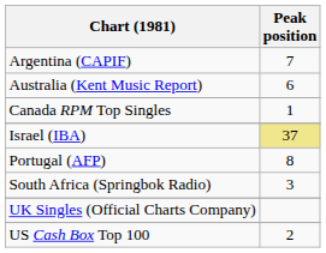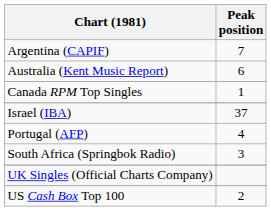 <table class="wikitable sortable plainrowheaders">
 <tr>
 <th>Chart (1981)</th>
 <th>Peak<br>position</th>
 </tr>
 <tr>
 <td>Argentina (<a href='#'>CAPIF</a>) </td>
 <td align="center">7</td>
 </tr>
 <tr>
 <td>Australia (<a href='#'>Kent Music Report</a>)</td>
 <td style="text-align:center;">6</td>
 </tr>
 <tr>
 </tr>
 <tr>
 <td>Canada <em>RPM</em> Top Singles</td>
 <td style="text-align:center;">1</td>
 </tr>
 <tr>
 </tr>
 <tr>
 <td>Israel (<a href='#'>IBA</a>)</td>
-<td style="background: khaki; text-align:center;">37</td>
+<td style="text-align:center;">37</td>
 </tr>
 <tr>
 <td>Portugal (<a href='#'>AFP</a>)</td>
-<td style="text-align:center;">8</td>
+<td style="text-align:center;">4</td>
 </tr>
 <tr>
 <td>South Africa (Springbok Radio)</td>
 <td style="text-align:center;">3</td>
 </tr>
 <tr>
 </tr>
 <tr>
 </tr>
 <tr>
 <td><a href='#'>UK Singles</a> (Official Charts Company)</td>
 <td></td>
 </tr>
 <tr>
 </tr>
 <tr>
 </tr>
 <tr>
 </tr>
 <tr>
 <td>US <a href='#'><em>Cash Box</em></a> Top 100</td>
 <td align="center">2</td>
 </tr>
 </table>
